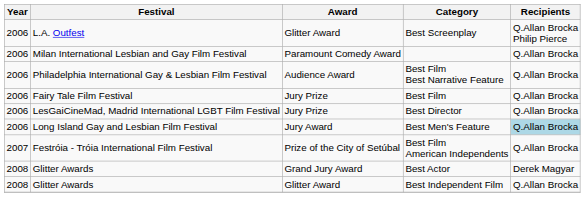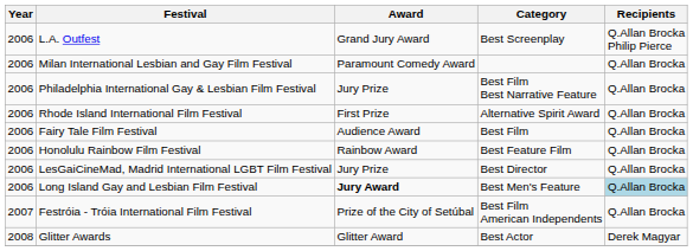 <table class="wikitable">
 <tr>
 <th>Year</th>
 <th>Festival</th>
 <th>Award</th>
 <th>Category</th>
 <th>Recipients</th>
 </tr>
 <tr>
 <td>2006</td>
 <td>L.A. <a href='#'>Outfest</a></td>
-<td>Glitter Award</td>
+<td>Grand Jury Award</td>
 <td>Best Screenplay</td>
 <td>Q.Allan Brocka <br> Philip Pierce</td>
 </tr>
 <tr>
 <td>2006</td>
 <td>Milan International Lesbian and Gay Film Festival</td>
 <td>Paramount Comedy Award</td>
 <td></td>
 <td>Q.Allan Brocka</td>
 </tr>
 <tr>
 <td>2006</td>
 <td>Philadelphia International Gay & Lesbian Film Festival</td>
-<td>Audience Award</td>
+<td>Jury Prize</td>
 <td>Best Film <br> Best Narrative Feature</td>
 <td>Q.Allan Brocka</td>
 </tr>
 <tr>
 <td>2006</td>
+<td>Rhode Island International Film Festival</td>
+<td>First Prize</td>
+<td>Alternative Spirit Award</td>
+<td>Q.Allan Brocka</td>
+</tr>
+<tr>
+<td>2006</td>
 <td>Fairy Tale Film Festival</td>
-<td>Jury Prize</td>
+<td>Audience Award</td>
 <td>Best Film</td>
+<td>Q.Allan Brocka</td>
+</tr>
+<tr>
+<td>2006</td>
+<td>Honolulu Rainbow Film Festival</td>
+<td>Rainbow Award</td>
+<td>Best Feature Film</td>
 <td>Q.Allan Brocka</td>
 </tr>
 <tr>
 <td>2006</td>
 <td>LesGaiCineMad, Madrid International LGBT Film Festival</td>
 <td>Jury Prize</td>
 <td>Best Director</td>
 <td>Q.Allan Brocka</td>
 </tr>
 <tr>
 <td>2006</td>
 <td>Long Island Gay and Lesbian Film Festival</td>
-<td>Jury Award</td>
+<td><strong>Jury Award</strong></td>
 <td>Best Men's Feature</td>
 <td style="background: lightblue;">Q.Allan Brocka</td>
 </tr>
 <tr>
 <td>2007</td>
 <td>Festróia - Tróia International Film Festival</td>
 <td>Prize of the City of Setúbal</td>
 <td>Best Film <br>American Independents</td>
 <td>Q.Allan Brocka</td>
 </tr>
 <tr>
 <td>2008</td>
 <td>Glitter Awards</td>
-<td>Grand Jury Award</td>
+<td>Glitter Award</td>
 <td>Best Actor</td>
 <td>Derek Magyar</td>
 </tr>
 <tr>
-<td>2008</td>
-<td>Glitter Awards</td>
-<td>Glitter Award</td>
-<td>Best Independent Film</td>
-<td>Q.Allan Brocka</td>
-</tr>
-<tr>
 </tr>
 </table>
